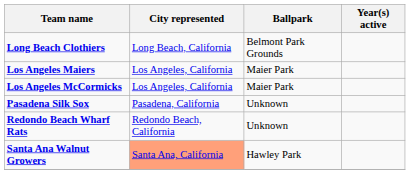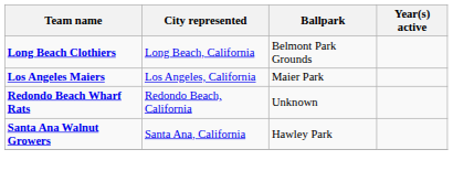 <table class="wikitable">
 <tr>
 <th>Team name</th>
 <th>City represented</th>
 <th>Ballpark</th>
 <th>Year(s) active</th>
 </tr>
 <tr>
 <td><strong><a href='#'>Long Beach Clothiers</a></strong></td>
 <td><a href='#'>Long Beach, California</a></td>
 <td>Belmont Park Grounds</td>
 <td></td>
 </tr>
 <tr>
 <td><strong><a href='#'>Los Angeles Maiers</a></strong></td>
 <td><a href='#'>Los Angeles, California</a></td>
 <td>Maier Park</td>
 <td></td>
 </tr>
 <tr>
-<td><strong><a href='#'>Los Angeles McCormicks</a></strong></td>
-<td><a href='#'>Los Angeles, California</a></td>
-<td>Maier Park</td>
-<td></td>
-</tr>
-<tr>
-<td><strong><a href='#'>Pasadena Silk Sox</a></strong></td>
-<td><a href='#'>Pasadena, California</a></td>
-<td>Unknown</td>
-<td></td>
-</tr>
-<tr>
 <td><strong><a href='#'>Redondo Beach Wharf Rats</a></strong></td>
 <td><a href='#'>Redondo Beach, California</a></td>
 <td>Unknown</td>
 <td></td>
 </tr>
 <tr>
 <td><strong><a href='#'>Santa Ana Walnut Growers</a></strong></td>
-<td style="background: lightsalmon;"><a href='#'>Santa Ana, California</a></td>
+<td><a href='#'>Santa Ana, California</a></td>
 <td>Hawley Park</td>
 <td></td>
 </tr>
 <tr>
 </tr>
 </table>
